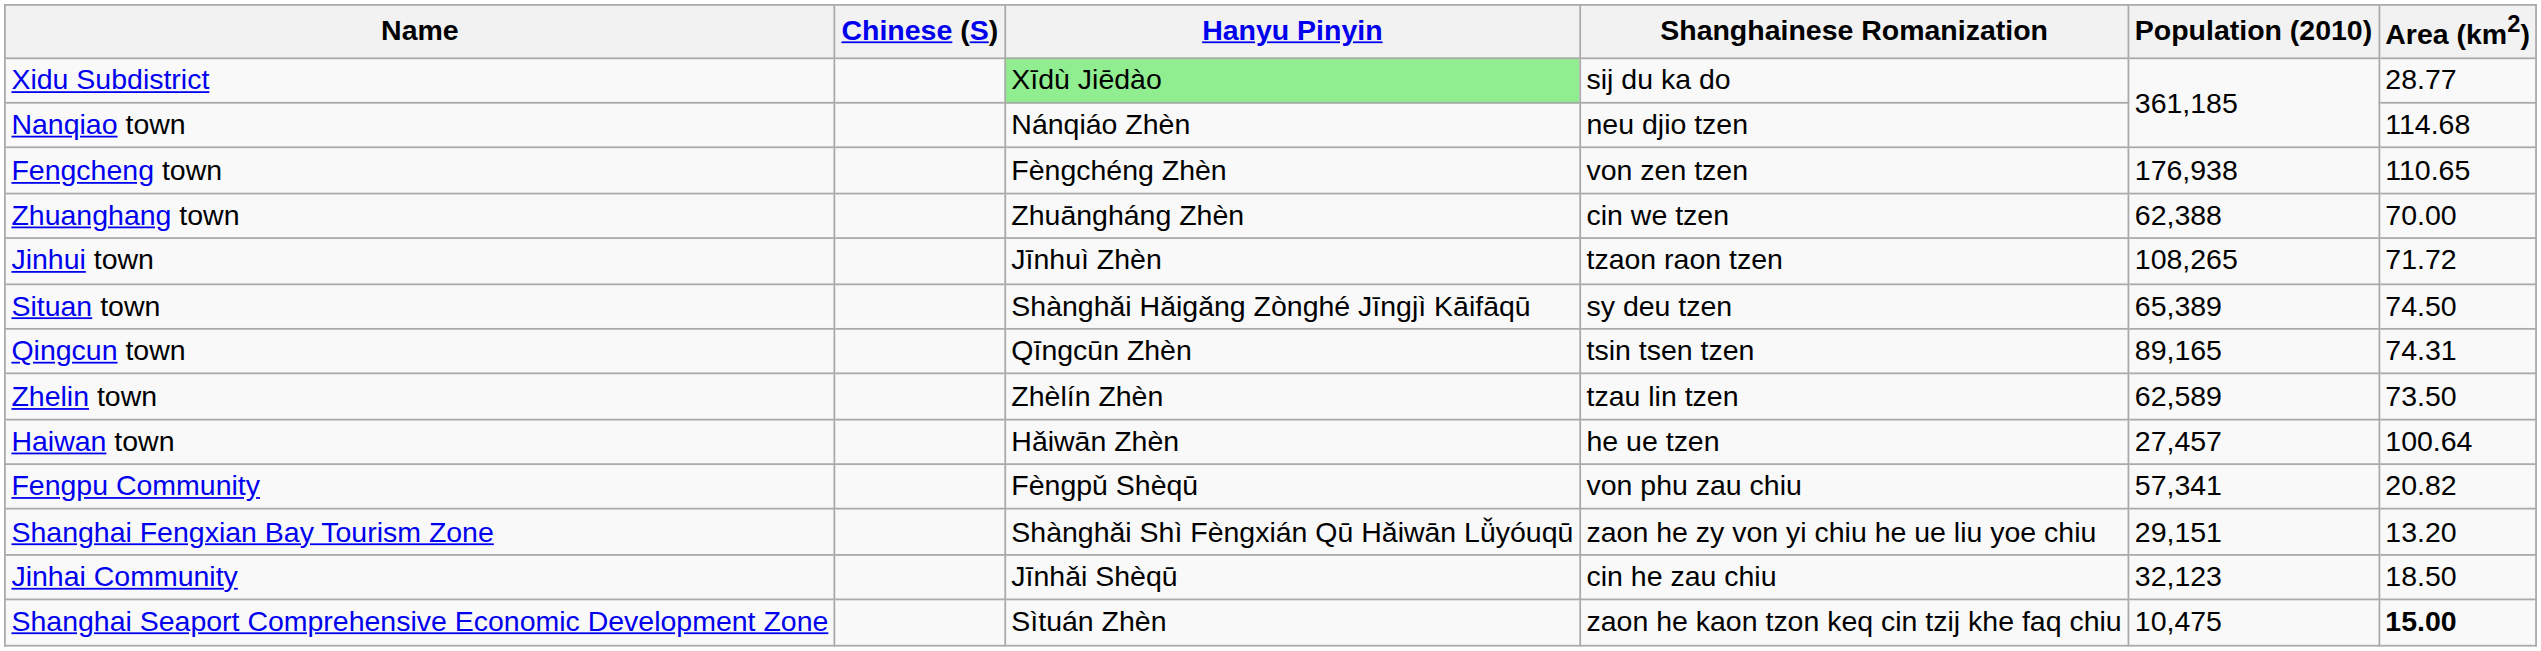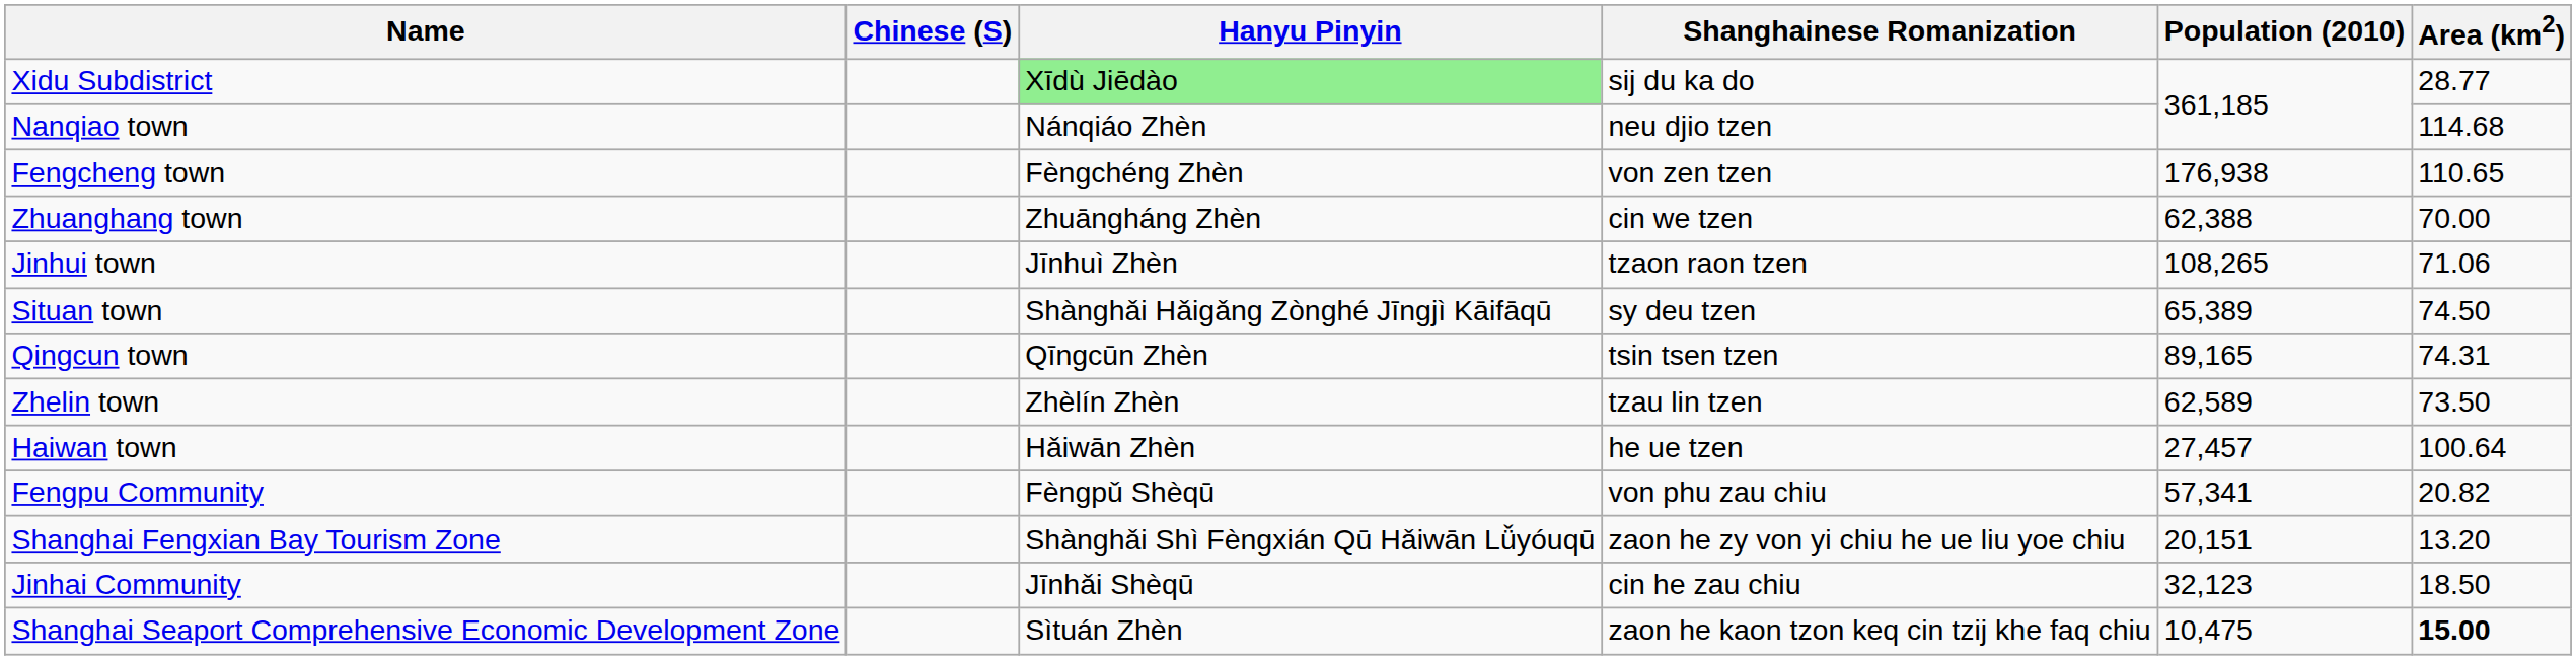 <table class="wikitable">
 <tr>
 <th>Name</th>
 <th><a href='#'>Chinese</a> (<a href='#'>S</a>)</th>
 <th><a href='#'>Hanyu Pinyin</a></th>
 <th>Shanghainese Romanization</th>
 <th>Population (2010)</th>
 <th>Area (km<sup>2</sup>)</th>
 </tr>
 <tr>
 <td><a href='#'>Xidu Subdistrict</a></td>
 <td></td>
 <td style="background: lightgreen;">Xīdù Jiēdào</td>
 <td>sij du ka do</td>
 <td rowspan="2">361,185</td>
 <td>28.77</td>
 </tr>
 <tr>
 <td><a href='#'>Nanqiao</a> town</td>
 <td></td>
 <td>Nánqiáo Zhèn</td>
 <td>neu djio tzen</td>
 <td>114.68</td>
 </tr>
 <tr>
 <td><a href='#'>Fengcheng</a> town</td>
 <td></td>
 <td>Fèngchéng Zhèn</td>
 <td>von zen tzen</td>
 <td>176,938</td>
 <td>110.65</td>
 </tr>
 <tr>
 <td><a href='#'>Zhuanghang</a> town</td>
 <td></td>
 <td>Zhuāngháng Zhèn</td>
 <td>cin we tzen</td>
 <td>62,388</td>
 <td>70.00</td>
 </tr>
 <tr>
 <td><a href='#'>Jinhui</a> town</td>
 <td></td>
 <td>Jīnhuì Zhèn</td>
 <td>tzaon raon tzen</td>
 <td>108,265</td>
-<td>71.72</td>
+<td>71.06</td>
 </tr>
 <tr>
 <td><a href='#'>Situan</a> town</td>
 <td></td>
 <td>Shànghǎi Hǎigǎng Zònghé Jīngjì Kāifāqū</td>
 <td>sy deu tzen</td>
 <td>65,389</td>
 <td>74.50</td>
 </tr>
 <tr>
 <td><a href='#'>Qingcun</a> town</td>
 <td></td>
 <td>Qīngcūn Zhèn</td>
 <td>tsin tsen tzen</td>
 <td>89,165</td>
 <td>74.31</td>
 </tr>
 <tr>
 <td><a href='#'>Zhelin</a> town</td>
 <td></td>
 <td>Zhèlín Zhèn</td>
 <td>tzau lin tzen</td>
 <td>62,589</td>
 <td>73.50</td>
 </tr>
 <tr>
 <td><a href='#'>Haiwan</a> town</td>
 <td></td>
 <td>Hǎiwān Zhèn</td>
 <td>he ue tzen</td>
 <td>27,457</td>
 <td>100.64</td>
 </tr>
 <tr>
 <td><a href='#'>Fengpu Community</a></td>
 <td></td>
 <td>Fèngpǔ Shèqū</td>
 <td>von phu zau chiu</td>
 <td>57,341</td>
 <td>20.82</td>
 </tr>
 <tr>
 <td><a href='#'>Shanghai Fengxian Bay Tourism Zone</a></td>
 <td></td>
 <td>Shànghǎi Shì Fèngxián Qū Hǎiwān Lǚyóuqū</td>
 <td>zaon he zy von yi chiu he ue liu yoe chiu</td>
-<td>29,151</td>
+<td>20,151</td>
 <td>13.20</td>
 </tr>
 <tr>
 <td><a href='#'>Jinhai Community</a></td>
 <td></td>
 <td>Jīnhǎi Shèqū</td>
 <td>cin he zau chiu</td>
 <td>32,123</td>
 <td>18.50</td>
 </tr>
 <tr>
 <td><a href='#'>Shanghai Seaport Comprehensive Economic Development Zone</a></td>
 <td></td>
 <td>Sìtuán Zhèn</td>
 <td>zaon he kaon tzon keq cin tzij khe faq chiu</td>
 <td>10,475</td>
 <td><strong>15.00</strong></td>
 </tr>
 </table>
